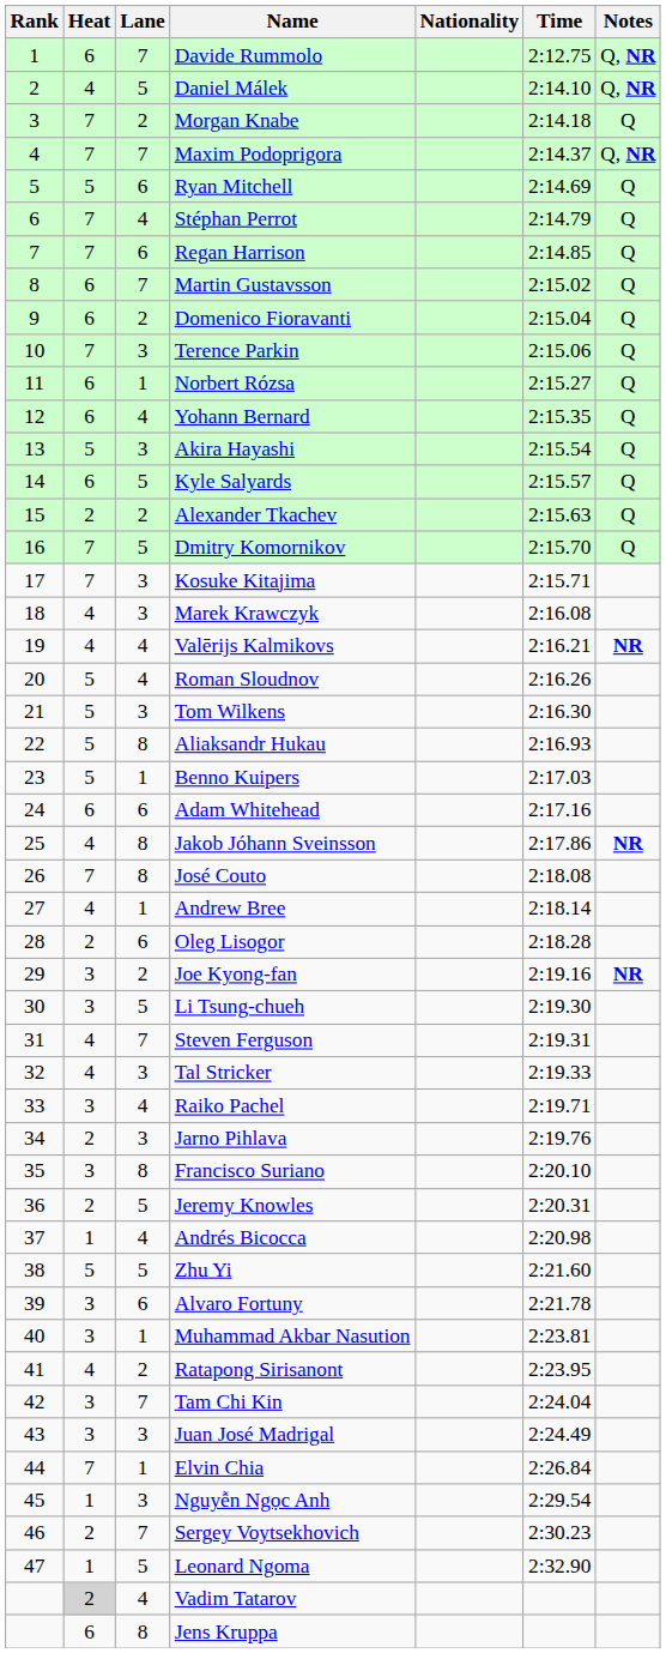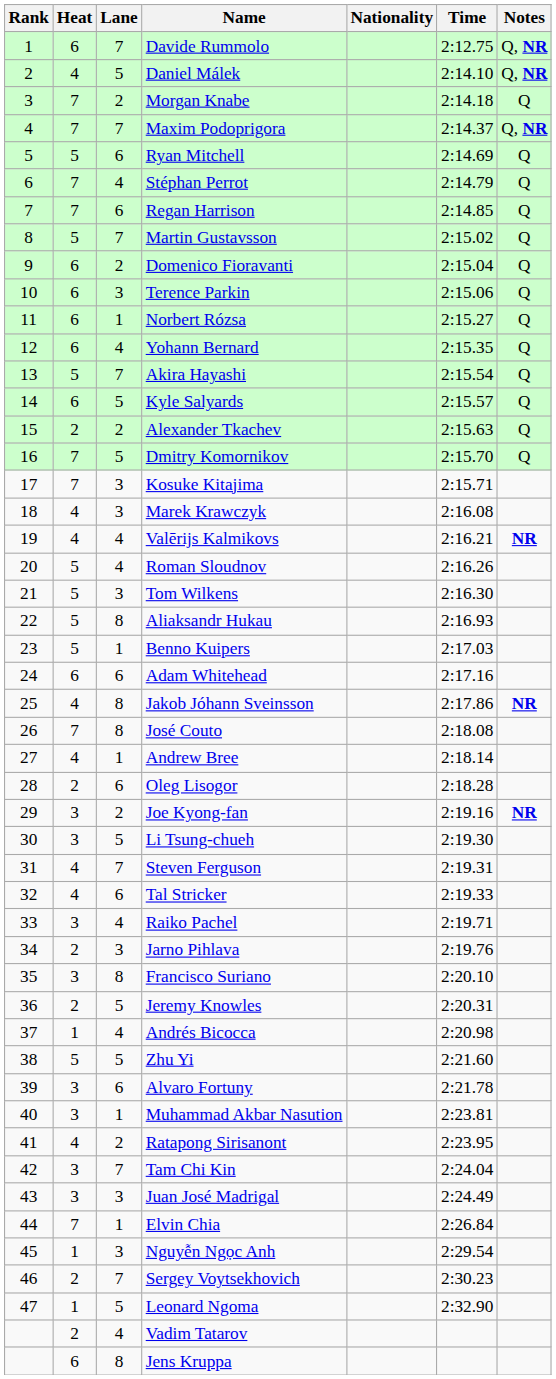 <table class="wikitable sortable" style="text-align:center">
 <tr>
 <th>Rank</th>
 <th>Heat</th>
 <th>Lane</th>
 <th>Name</th>
 <th>Nationality</th>
 <th>Time</th>
 <th>Notes</th>
 </tr>
 <tr bgcolor=#ccffcc>
 <td>1</td>
 <td>6</td>
 <td>7</td>
 <td align=left><a href='#'>Davide Rummolo</a></td>
 <td align=left></td>
 <td>2:12.75</td>
 <td>Q, <strong><a href='#'>NR</a></strong></td>
 </tr>
 <tr bgcolor=#ccffcc>
 <td>2</td>
 <td>4</td>
 <td>5</td>
 <td align=left><a href='#'>Daniel Málek</a></td>
 <td align=left></td>
 <td>2:14.10</td>
 <td>Q, <strong><a href='#'>NR</a></strong></td>
 </tr>
 <tr bgcolor=#ccffcc>
 <td>3</td>
 <td>7</td>
 <td>2</td>
 <td align=left><a href='#'>Morgan Knabe</a></td>
 <td align=left></td>
 <td>2:14.18</td>
 <td>Q</td>
 </tr>
 <tr bgcolor=#ccffcc>
 <td>4</td>
 <td>7</td>
 <td>7</td>
 <td align=left><a href='#'>Maxim Podoprigora</a></td>
 <td align=left></td>
 <td>2:14.37</td>
 <td>Q, <strong><a href='#'>NR</a></strong></td>
 </tr>
 <tr bgcolor=#ccffcc>
 <td>5</td>
 <td>5</td>
 <td>6</td>
 <td align=left><a href='#'>Ryan Mitchell</a></td>
 <td align=left></td>
 <td>2:14.69</td>
 <td>Q</td>
 </tr>
 <tr bgcolor=#ccffcc>
 <td>6</td>
 <td>7</td>
 <td>4</td>
 <td align=left><a href='#'>Stéphan Perrot</a></td>
 <td align=left></td>
 <td>2:14.79</td>
 <td>Q</td>
 </tr>
 <tr bgcolor=#ccffcc>
 <td>7</td>
 <td>7</td>
 <td>6</td>
 <td align=left><a href='#'>Regan Harrison</a></td>
 <td align=left></td>
 <td>2:14.85</td>
 <td>Q</td>
 </tr>
 <tr bgcolor=#ccffcc>
 <td>8</td>
-<td>6</td>
+<td>5</td>
 <td>7</td>
 <td align=left><a href='#'>Martin Gustavsson</a></td>
 <td align=left></td>
 <td>2:15.02</td>
 <td>Q</td>
 </tr>
 <tr bgcolor=#ccffcc>
 <td>9</td>
 <td>6</td>
 <td>2</td>
 <td align=left><a href='#'>Domenico Fioravanti</a></td>
 <td align=left></td>
 <td>2:15.04</td>
 <td>Q</td>
 </tr>
 <tr bgcolor=#ccffcc>
 <td>10</td>
-<td>7</td>
+<td>6</td>
 <td>3</td>
 <td align=left><a href='#'>Terence Parkin</a></td>
 <td align=left></td>
 <td>2:15.06</td>
 <td>Q</td>
 </tr>
 <tr bgcolor=#ccffcc>
 <td>11</td>
 <td>6</td>
 <td>1</td>
 <td align=left><a href='#'>Norbert Rózsa</a></td>
 <td align=left></td>
 <td>2:15.27</td>
 <td>Q</td>
 </tr>
 <tr bgcolor=#ccffcc>
 <td>12</td>
 <td>6</td>
 <td>4</td>
 <td align=left><a href='#'>Yohann Bernard</a></td>
 <td align=left></td>
 <td>2:15.35</td>
 <td>Q</td>
 </tr>
 <tr bgcolor=#ccffcc>
 <td>13</td>
 <td>5</td>
-<td>3</td>
+<td>7</td>
 <td align=left><a href='#'>Akira Hayashi</a></td>
 <td align=left></td>
 <td>2:15.54</td>
 <td>Q</td>
 </tr>
 <tr bgcolor=#ccffcc>
 <td>14</td>
 <td>6</td>
 <td>5</td>
 <td align=left><a href='#'>Kyle Salyards</a></td>
 <td align=left></td>
 <td>2:15.57</td>
 <td>Q</td>
 </tr>
 <tr bgcolor=#ccffcc>
 <td>15</td>
 <td>2</td>
 <td>2</td>
 <td align=left><a href='#'>Alexander Tkachev</a></td>
 <td align=left></td>
 <td>2:15.63</td>
 <td>Q</td>
 </tr>
 <tr bgcolor=#ccffcc>
 <td>16</td>
 <td>7</td>
 <td>5</td>
 <td align=left><a href='#'>Dmitry Komornikov</a></td>
 <td align=left></td>
 <td>2:15.70</td>
 <td>Q</td>
 </tr>
 <tr>
 <td>17</td>
 <td>7</td>
 <td>3</td>
 <td align=left><a href='#'>Kosuke Kitajima</a></td>
 <td align=left></td>
 <td>2:15.71</td>
 <td></td>
 </tr>
 <tr>
 <td>18</td>
 <td>4</td>
 <td>3</td>
 <td align=left><a href='#'>Marek Krawczyk</a></td>
 <td align=left></td>
 <td>2:16.08</td>
 <td></td>
 </tr>
 <tr>
 <td>19</td>
 <td>4</td>
 <td>4</td>
 <td align=left><a href='#'>Valērijs Kalmikovs</a></td>
 <td align=left></td>
 <td>2:16.21</td>
 <td><strong><a href='#'>NR</a></strong></td>
 </tr>
 <tr>
 <td>20</td>
 <td>5</td>
 <td>4</td>
 <td align=left><a href='#'>Roman Sloudnov</a></td>
 <td align=left></td>
 <td>2:16.26</td>
 <td></td>
 </tr>
 <tr>
 <td>21</td>
 <td>5</td>
 <td>3</td>
 <td align=left><a href='#'>Tom Wilkens</a></td>
 <td align=left></td>
 <td>2:16.30</td>
 <td></td>
 </tr>
 <tr>
 <td>22</td>
 <td>5</td>
 <td>8</td>
 <td align=left><a href='#'>Aliaksandr Hukau</a></td>
 <td align=left></td>
 <td>2:16.93</td>
 <td></td>
 </tr>
 <tr>
 <td>23</td>
 <td>5</td>
 <td>1</td>
 <td align=left><a href='#'>Benno Kuipers</a></td>
 <td align=left></td>
 <td>2:17.03</td>
 <td></td>
 </tr>
 <tr>
 <td>24</td>
 <td>6</td>
 <td>6</td>
 <td align=left><a href='#'>Adam Whitehead</a></td>
 <td align=left></td>
 <td>2:17.16</td>
 <td></td>
 </tr>
 <tr>
 <td>25</td>
 <td>4</td>
 <td>8</td>
 <td align=left><a href='#'>Jakob Jóhann Sveinsson</a></td>
 <td align=left></td>
 <td>2:17.86</td>
 <td><strong><a href='#'>NR</a></strong></td>
 </tr>
 <tr>
 <td>26</td>
 <td>7</td>
 <td>8</td>
 <td align=left><a href='#'>José Couto</a></td>
 <td align=left></td>
 <td>2:18.08</td>
 <td></td>
 </tr>
 <tr>
 <td>27</td>
 <td>4</td>
 <td>1</td>
 <td align=left><a href='#'>Andrew Bree</a></td>
 <td align=left></td>
 <td>2:18.14</td>
 <td></td>
 </tr>
 <tr>
 <td>28</td>
 <td>2</td>
 <td>6</td>
 <td align=left><a href='#'>Oleg Lisogor</a></td>
 <td align=left></td>
 <td>2:18.28</td>
 <td></td>
 </tr>
 <tr>
 <td>29</td>
 <td>3</td>
 <td>2</td>
 <td align=left><a href='#'>Joe Kyong-fan</a></td>
 <td align=left></td>
 <td>2:19.16</td>
 <td><strong><a href='#'>NR</a></strong></td>
 </tr>
 <tr>
 <td>30</td>
 <td>3</td>
 <td>5</td>
 <td align=left><a href='#'>Li Tsung-chueh</a></td>
 <td align=left></td>
 <td>2:19.30</td>
 <td></td>
 </tr>
 <tr>
 <td>31</td>
 <td>4</td>
 <td>7</td>
 <td align=left><a href='#'>Steven Ferguson</a></td>
 <td align=left></td>
 <td>2:19.31</td>
 <td></td>
 </tr>
 <tr>
 <td>32</td>
 <td>4</td>
-<td>3</td>
+<td>6</td>
 <td align=left><a href='#'>Tal Stricker</a></td>
 <td align=left></td>
 <td>2:19.33</td>
 <td></td>
 </tr>
 <tr>
 <td>33</td>
 <td>3</td>
 <td>4</td>
 <td align=left><a href='#'>Raiko Pachel</a></td>
 <td align=left></td>
 <td>2:19.71</td>
 <td></td>
 </tr>
 <tr>
 <td>34</td>
 <td>2</td>
 <td>3</td>
 <td align=left><a href='#'>Jarno Pihlava</a></td>
 <td align=left></td>
 <td>2:19.76</td>
 <td></td>
 </tr>
 <tr>
 <td>35</td>
 <td>3</td>
 <td>8</td>
 <td align=left><a href='#'>Francisco Suriano</a></td>
 <td align=left></td>
 <td>2:20.10</td>
 <td></td>
 </tr>
 <tr>
 <td>36</td>
 <td>2</td>
 <td>5</td>
 <td align=left><a href='#'>Jeremy Knowles</a></td>
 <td align=left></td>
 <td>2:20.31</td>
 <td></td>
 </tr>
 <tr>
 <td>37</td>
 <td>1</td>
 <td>4</td>
 <td align=left><a href='#'>Andrés Bicocca</a></td>
 <td align=left></td>
 <td>2:20.98</td>
 <td></td>
 </tr>
 <tr>
 <td>38</td>
 <td>5</td>
 <td>5</td>
 <td align=left><a href='#'>Zhu Yi</a></td>
 <td align=left></td>
 <td>2:21.60</td>
 <td></td>
 </tr>
 <tr>
 <td>39</td>
 <td>3</td>
 <td>6</td>
 <td align=left><a href='#'>Alvaro Fortuny</a></td>
 <td align=left></td>
 <td>2:21.78</td>
 <td></td>
 </tr>
 <tr>
 <td>40</td>
 <td>3</td>
 <td>1</td>
 <td align=left><a href='#'>Muhammad Akbar Nasution</a></td>
 <td align=left></td>
 <td>2:23.81</td>
 <td></td>
 </tr>
 <tr>
 <td>41</td>
 <td>4</td>
 <td>2</td>
 <td align=left><a href='#'>Ratapong Sirisanont</a></td>
 <td align=left></td>
 <td>2:23.95</td>
 <td></td>
 </tr>
 <tr>
 <td>42</td>
 <td>3</td>
 <td>7</td>
 <td align=left><a href='#'>Tam Chi Kin</a></td>
 <td align=left></td>
 <td>2:24.04</td>
 <td></td>
 </tr>
 <tr>
 <td>43</td>
 <td>3</td>
 <td>3</td>
 <td align=left><a href='#'>Juan José Madrigal</a></td>
 <td align=left></td>
 <td>2:24.49</td>
 <td></td>
 </tr>
 <tr>
 <td>44</td>
 <td>7</td>
 <td>1</td>
 <td align=left><a href='#'>Elvin Chia</a></td>
 <td align=left></td>
 <td>2:26.84</td>
 <td></td>
 </tr>
 <tr>
 <td>45</td>
 <td>1</td>
 <td>3</td>
 <td align=left><a href='#'>Nguyễn Ngọc Anh</a></td>
 <td align=left></td>
 <td>2:29.54</td>
 <td></td>
 </tr>
 <tr>
 <td>46</td>
 <td>2</td>
 <td>7</td>
 <td align=left><a href='#'>Sergey Voytsekhovich</a></td>
 <td align=left></td>
 <td>2:30.23</td>
 <td></td>
 </tr>
 <tr>
 <td>47</td>
 <td>1</td>
 <td>5</td>
 <td align=left><a href='#'>Leonard Ngoma</a></td>
 <td align=left></td>
 <td>2:32.90</td>
 <td></td>
 </tr>
 <tr>
 <td></td>
-<td style="background: lightgrey;">2</td>
+<td>2</td>
 <td>4</td>
 <td align=left><a href='#'>Vadim Tatarov</a></td>
 <td align=left></td>
 <td></td>
 <td></td>
 </tr>
 <tr>
 <td></td>
 <td>6</td>
 <td>8</td>
 <td align=left><a href='#'>Jens Kruppa</a></td>
 <td align=left></td>
 <td></td>
 <td></td>
 </tr>
 </table>
